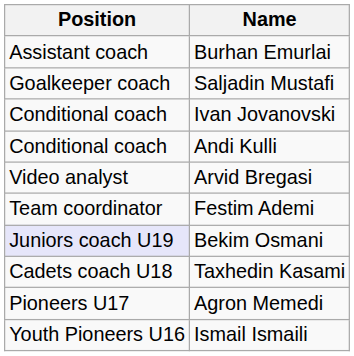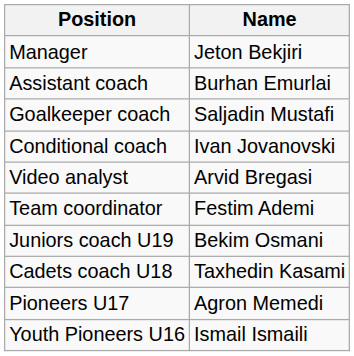 <table class="wikitable">
 <tr>
 <th>Position</th>
 <th>Name</th>
+</tr>
+<tr>
+<td>Manager</td>
+<td>Jeton Bekjiri</td>
 </tr>
 <tr>
 <td>Assistant coach</td>
 <td>Burhan Emurlai</td>
 </tr>
 <tr>
 <td>Goalkeeper coach</td>
 <td>Saljadin Mustafi</td>
 </tr>
 <tr>
 <td>Conditional coach</td>
 <td>Ivan Jovanovski</td>
 </tr>
 <tr>
-<td>Conditional coach</td>
-<td>Andi Kulli</td>
-</tr>
-<tr>
 <td>Video analyst</td>
 <td>Arvid Bregasi</td>
 </tr>
 <tr>
 <td>Team coordinator</td>
 <td>Festim Ademi</td>
 </tr>
 <tr>
-<td style="background: lavender;">Juniors coach U19</td>
+<td>Juniors coach U19</td>
 <td>Bekim Osmani</td>
 </tr>
 <tr>
 <td>Cadets coach U18</td>
 <td>Taxhedin Kasami</td>
 </tr>
 <tr>
 <td>Pioneers U17</td>
 <td>Agron Memedi</td>
 </tr>
 <tr>
 <td>Youth Pioneers U16</td>
 <td>Ismail Ismaili</td>
 </tr>
 </table>
